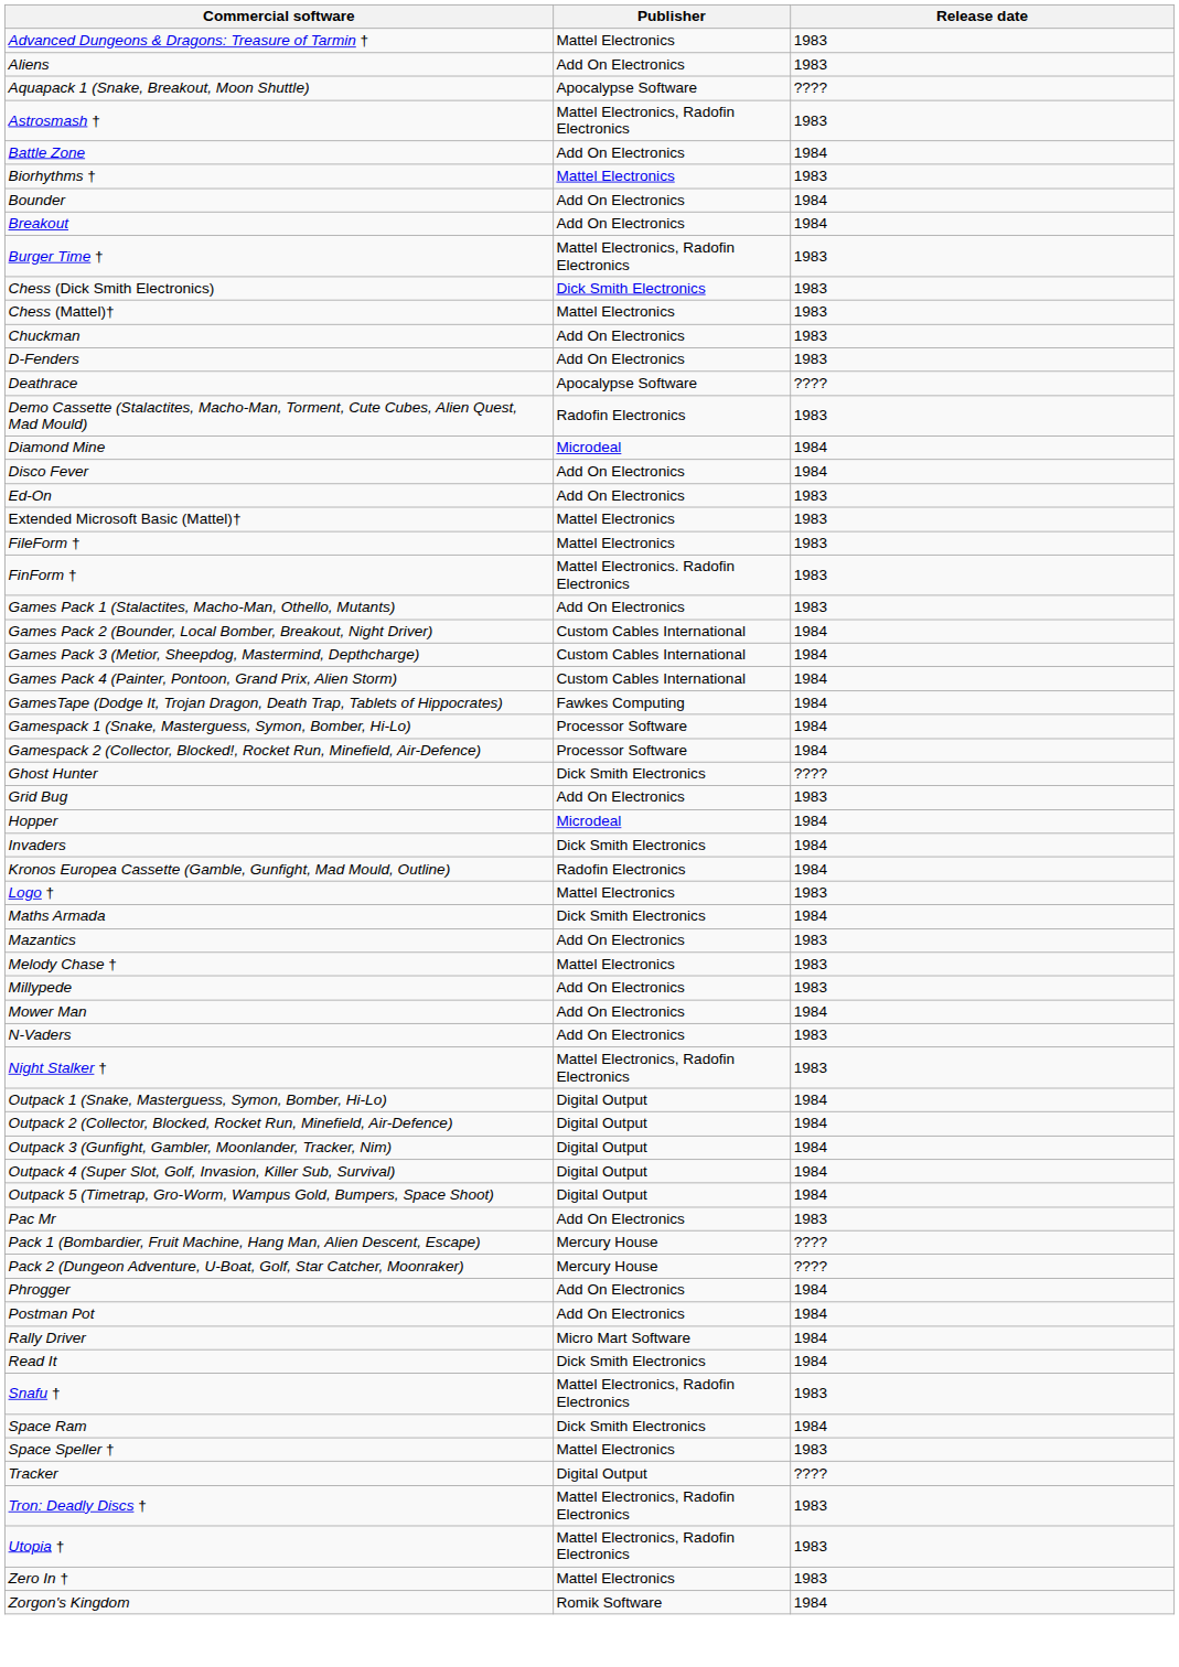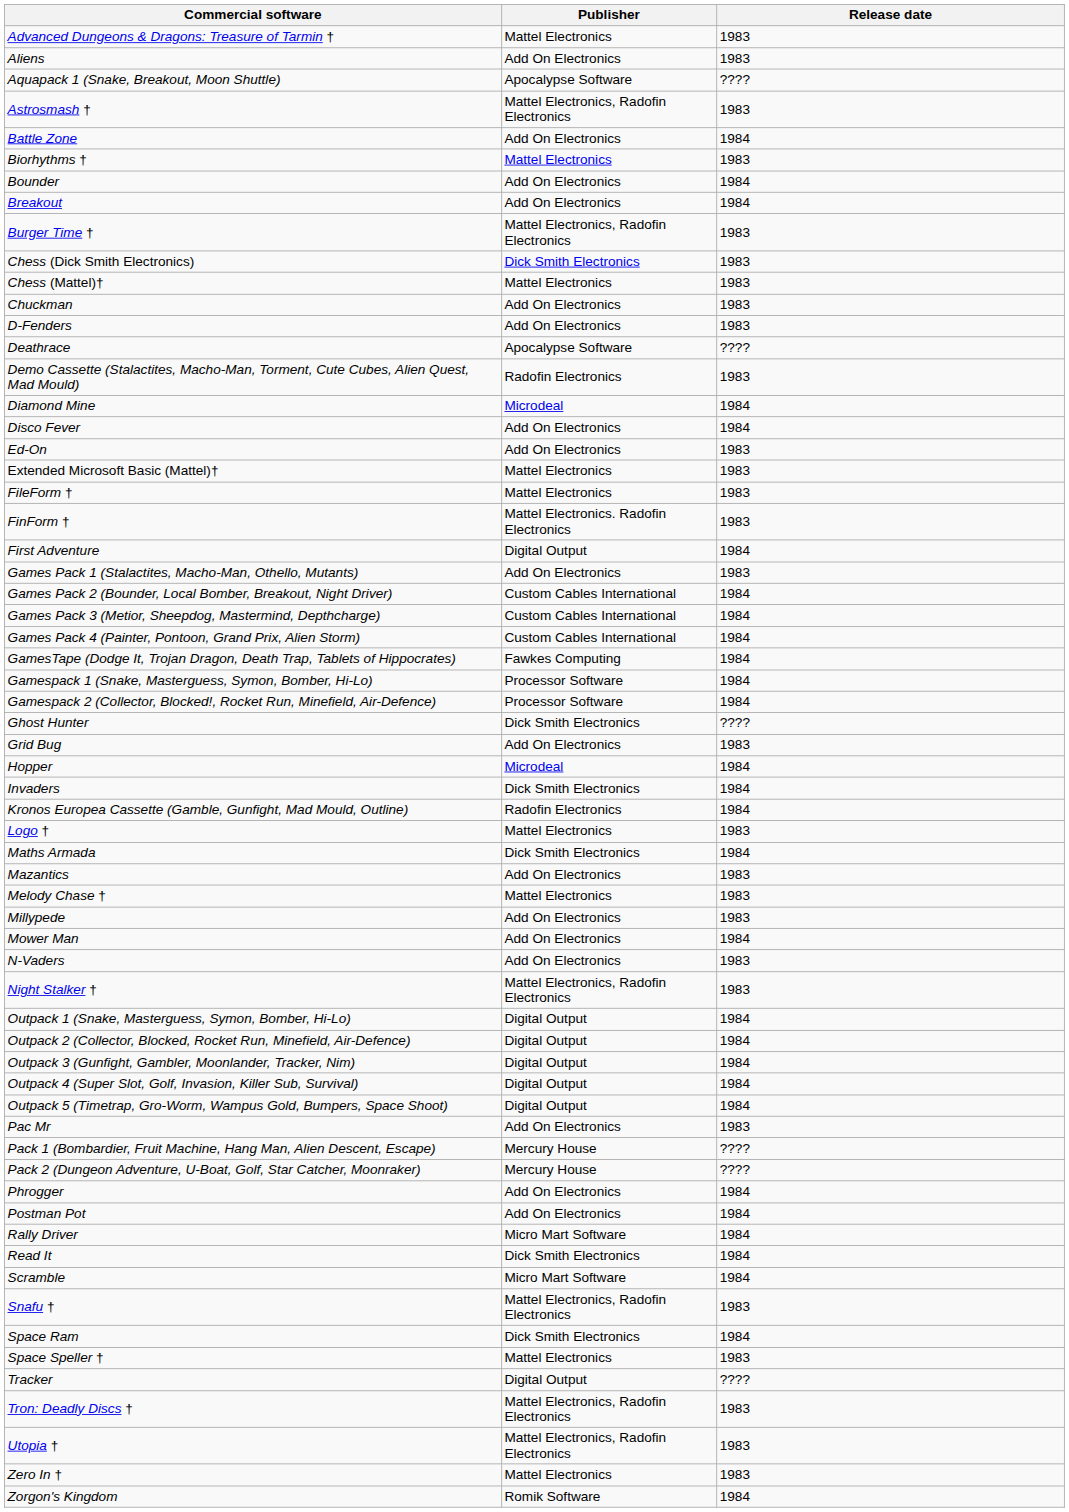 <table class="wikitable sortable">
 <tr>
 <th style="width:30%;">Commercial software</th>
 <th style="width:13%;">Publisher</th>
 <th style="width:21%;">Release date</th>
 </tr>
 <tr>
 <td><em><a href='#'>Advanced Dungeons & Dragons: Treasure of Tarmin</a></em> †</td>
 <td>Mattel Electronics</td>
 <td>1983</td>
 </tr>
 <tr>
 <td><em>Aliens</em></td>
 <td>Add On Electronics</td>
 <td>1983</td>
 </tr>
 <tr>
 <td><em>Aquapack 1 (Snake, Breakout, Moon Shuttle)</em></td>
 <td>Apocalypse Software</td>
 <td>????</td>
 </tr>
 <tr>
 <td><em><a href='#'>Astrosmash</a></em> †</td>
 <td>Mattel Electronics, Radofin Electronics</td>
 <td>1983</td>
 </tr>
 <tr>
 <td><em><a href='#'>Battle Zone</a></em></td>
 <td>Add On Electronics</td>
 <td>1984</td>
 </tr>
 <tr>
 <td><em>Biorhythms</em> †</td>
 <td><a href='#'>Mattel Electronics</a></td>
 <td>1983</td>
 </tr>
 <tr>
 <td><em>Bounder</em></td>
 <td>Add On Electronics</td>
 <td>1984</td>
 </tr>
 <tr>
 <td><em><a href='#'>Breakout</a></em></td>
 <td>Add On Electronics</td>
 <td>1984</td>
 </tr>
 <tr>
 <td><em><a href='#'>Burger Time</a></em> †</td>
 <td>Mattel Electronics, Radofin Electronics</td>
 <td>1983</td>
 </tr>
 <tr>
 <td><em>Chess</em> (Dick Smith Electronics)</td>
 <td><a href='#'>Dick Smith Electronics</a></td>
 <td>1983</td>
 </tr>
 <tr>
 <td><em>Chess</em> (Mattel)†</td>
 <td>Mattel Electronics</td>
 <td>1983</td>
 </tr>
 <tr>
 <td><em>Chuckman</em></td>
 <td>Add On Electronics</td>
 <td>1983</td>
 </tr>
 <tr>
 <td><em>D-Fenders</em></td>
 <td>Add On Electronics</td>
 <td>1983</td>
 </tr>
 <tr>
 <td><em>Deathrace</em></td>
 <td>Apocalypse Software</td>
 <td>????</td>
 </tr>
 <tr>
 <td><em>Demo Cassette (Stalactites, Macho-Man, Torment, Cute Cubes, Alien Quest, Mad Mould)</em></td>
 <td>Radofin Electronics</td>
 <td>1983</td>
 </tr>
 <tr>
 <td><em>Diamond Mine</em></td>
 <td><a href='#'>Microdeal</a></td>
 <td>1984</td>
 </tr>
 <tr>
 <td><em>Disco Fever</em></td>
 <td>Add On Electronics</td>
 <td>1984</td>
 </tr>
 <tr>
 <td><em>Ed-On</em></td>
 <td>Add On Electronics</td>
 <td>1983</td>
 </tr>
 <tr>
 <td>Extended Microsoft Basic (Mattel)†</td>
 <td>Mattel Electronics</td>
 <td>1983</td>
 </tr>
 <tr>
 <td><em>FileForm</em> †</td>
 <td>Mattel Electronics</td>
 <td>1983</td>
 </tr>
 <tr>
 <td><em>FinForm</em> †</td>
 <td>Mattel Electronics. Radofin Electronics</td>
 <td>1983</td>
+</tr>
+<tr>
+<td><em>First Adventure</em></td>
+<td>Digital Output</td>
+<td>1984</td>
 </tr>
 <tr>
 <td><em>Games Pack 1 (Stalactites, Macho-Man, Othello, Mutants)</em></td>
 <td>Add On Electronics</td>
 <td>1983</td>
 </tr>
 <tr>
 <td><em>Games Pack 2 (Bounder, Local Bomber, Breakout, Night Driver)</em></td>
 <td>Custom Cables International</td>
 <td>1984</td>
 </tr>
 <tr>
 <td><em>Games Pack 3 (Metior, Sheepdog, Mastermind, Depthcharge)</em></td>
 <td>Custom Cables International</td>
 <td>1984</td>
 </tr>
 <tr>
 <td><em>Games Pack 4 (Painter, Pontoon, Grand Prix, Alien Storm)</em></td>
 <td>Custom Cables International</td>
 <td>1984</td>
 </tr>
 <tr>
 <td><em>GamesTape (Dodge It, Trojan Dragon, Death Trap, Tablets of Hippocrates)</em></td>
 <td>Fawkes Computing</td>
 <td>1984</td>
 </tr>
 <tr>
 <td><em>Gamespack 1 (Snake, Masterguess, Symon, Bomber, Hi-Lo)</em></td>
 <td>Processor Software</td>
 <td>1984</td>
 </tr>
 <tr>
 <td><em>Gamespack 2 (Collector, Blocked!, Rocket Run, Minefield, Air-Defence)</em></td>
 <td>Processor Software</td>
 <td>1984</td>
 </tr>
 <tr>
 <td><em>Ghost Hunter</em></td>
 <td>Dick Smith Electronics</td>
 <td>????</td>
 </tr>
 <tr>
 <td><em>Grid Bug</em></td>
 <td>Add On Electronics</td>
 <td>1983</td>
 </tr>
 <tr>
 <td><em>Hopper</em></td>
 <td><a href='#'>Microdeal</a></td>
 <td>1984</td>
 </tr>
 <tr>
 <td><em>Invaders</em></td>
 <td>Dick Smith Electronics</td>
 <td>1984</td>
 </tr>
 <tr>
 <td><em>Kronos Europea Cassette (Gamble, Gunfight, Mad Mould, Outline)</em></td>
 <td>Radofin Electronics</td>
 <td>1984</td>
 </tr>
 <tr>
 <td><em><a href='#'>Logo</a></em> †</td>
 <td>Mattel Electronics</td>
 <td>1983</td>
 </tr>
 <tr>
 <td><em>Maths Armada</em></td>
 <td>Dick Smith Electronics</td>
 <td>1984</td>
 </tr>
 <tr>
 <td><em>Mazantics</em></td>
 <td>Add On Electronics</td>
 <td>1983</td>
 </tr>
 <tr>
 <td><em>Melody Chase</em> †</td>
 <td>Mattel Electronics</td>
 <td>1983</td>
 </tr>
 <tr>
 <td><em>Millypede</em></td>
 <td>Add On Electronics</td>
 <td>1983</td>
 </tr>
 <tr>
 <td><em>Mower Man</em></td>
 <td>Add On Electronics</td>
 <td>1984</td>
 </tr>
 <tr>
 <td><em>N-Vaders</em></td>
 <td>Add On Electronics</td>
 <td>1983</td>
 </tr>
 <tr>
 <td><em><a href='#'>Night Stalker</a></em> †</td>
 <td>Mattel Electronics, Radofin Electronics</td>
 <td>1983</td>
 </tr>
 <tr>
 <td><em>Outpack 1 (Snake, Masterguess, Symon, Bomber, Hi-Lo)</em></td>
 <td>Digital Output</td>
 <td>1984</td>
 </tr>
 <tr>
 <td><em>Outpack 2 (Collector, Blocked, Rocket Run, Minefield, Air-Defence)</em></td>
 <td>Digital Output</td>
 <td>1984</td>
 </tr>
 <tr>
 <td><em>Outpack 3 (Gunfight, Gambler, Moonlander, Tracker, Nim)</em></td>
 <td>Digital Output</td>
 <td>1984</td>
 </tr>
 <tr>
 <td><em>Outpack 4 (Super Slot, Golf, Invasion, Killer Sub, Survival)</em></td>
 <td>Digital Output</td>
 <td>1984</td>
 </tr>
 <tr>
 <td><em>Outpack 5 (Timetrap, Gro-Worm, Wampus Gold, Bumpers, Space Shoot)</em></td>
 <td>Digital Output</td>
 <td>1984</td>
 </tr>
 <tr>
 <td><em>Pac Mr</em></td>
 <td>Add On Electronics</td>
 <td>1983</td>
 </tr>
 <tr>
 <td><em>Pack 1 (Bombardier, Fruit Machine, Hang Man, Alien Descent, Escape)</em></td>
 <td>Mercury House</td>
 <td>????</td>
 </tr>
 <tr>
 <td><em>Pack 2 (Dungeon Adventure, U-Boat, Golf, Star Catcher, Moonraker)</em></td>
 <td>Mercury House</td>
 <td>????</td>
 </tr>
 <tr>
 <td><em>Phrogger</em></td>
 <td>Add On Electronics</td>
 <td>1984</td>
 </tr>
 <tr>
 <td><em>Postman Pot</em></td>
 <td>Add On Electronics</td>
 <td>1984</td>
 </tr>
 <tr>
 <td><em>Rally Driver</em></td>
 <td>Micro Mart Software</td>
 <td>1984</td>
 </tr>
 <tr>
 <td><em>Read It</em></td>
 <td>Dick Smith Electronics</td>
 <td>1984</td>
 </tr>
 <tr>
+<td><em>Scramble</em></td>
+<td>Micro Mart Software</td>
+<td>1984</td>
+</tr>
+<tr>
 <td><em><a href='#'>Snafu</a></em> †</td>
 <td>Mattel Electronics, Radofin Electronics</td>
 <td>1983</td>
 </tr>
 <tr>
 <td><em>Space Ram</em></td>
 <td>Dick Smith Electronics</td>
 <td>1984</td>
 </tr>
 <tr>
 <td><em>Space Speller</em> †</td>
 <td>Mattel Electronics</td>
 <td>1983</td>
 </tr>
 <tr>
 <td><em>Tracker</em></td>
 <td>Digital Output</td>
 <td>????</td>
 </tr>
 <tr>
 <td><em><a href='#'>Tron: Deadly Discs</a></em> †</td>
 <td>Mattel Electronics, Radofin Electronics</td>
 <td>1983</td>
 </tr>
 <tr>
 <td><em><a href='#'>Utopia</a></em> †</td>
 <td>Mattel Electronics, Radofin Electronics</td>
 <td>1983</td>
 </tr>
 <tr>
 <td><em>Zero In</em> †</td>
 <td>Mattel Electronics</td>
 <td>1983</td>
 </tr>
 <tr>
 <td><em>Zorgon's Kingdom</em></td>
 <td>Romik Software</td>
 <td>1984</td>
 </tr>
 </table>
